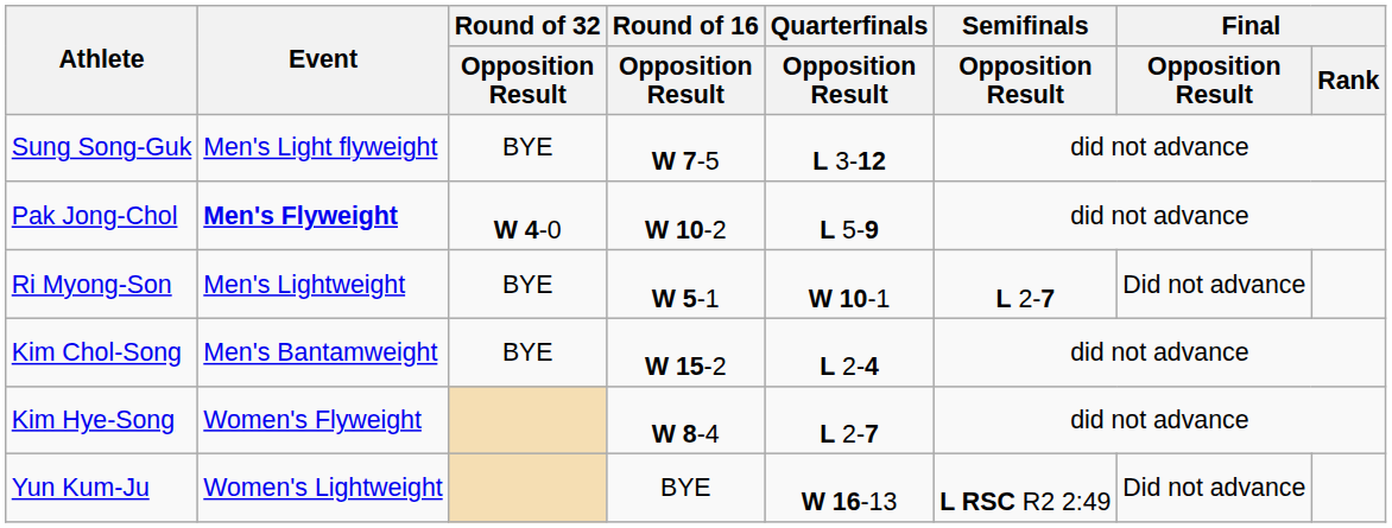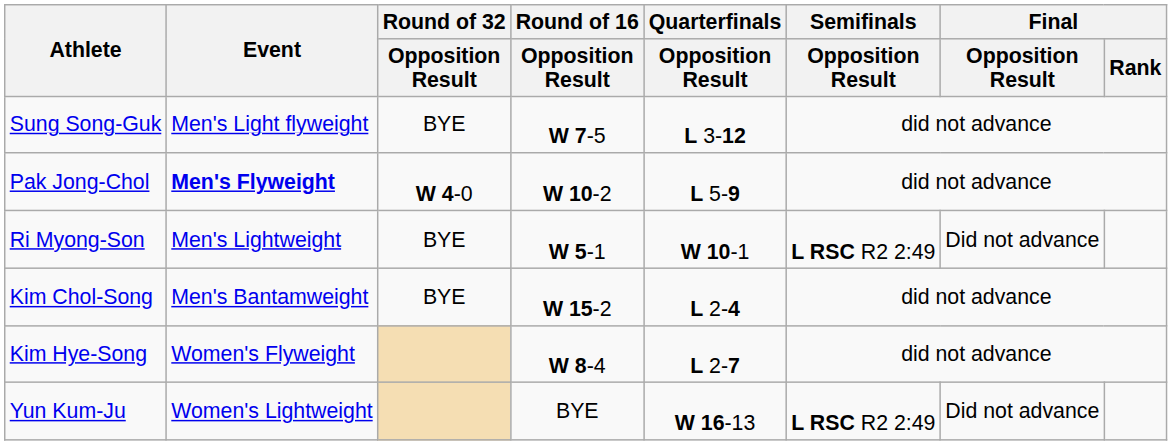 <table class=wikitable style="font-size:90%">
 <tr>
 <th rowspan=2>Athlete</th>
 <th rowspan=2>Event</th>
 <th>Round of 32</th>
 <th>Round of 16</th>
 <th>Quarterfinals</th>
 <th>Semifinals</th>
 <th colspan=2>Final</th>
 </tr>
 <tr>
 <th>Opposition<br>Result</th>
 <th>Opposition<br>Result</th>
 <th>Opposition<br>Result</th>
 <th>Opposition<br>Result</th>
 <th>Opposition<br>Result</th>
 <th>Rank</th>
 </tr>
 <tr>
 <td><a href='#'>Sung Song-Guk</a></td>
 <td><a href='#'>Men's Light flyweight</a></td>
 <td align=center>BYE</td>
 <td align=center><br><strong>W</strong> <strong>7</strong>-5</td>
 <td align=center><br><strong>L</strong> 3-<strong>12</strong></td>
 <td align=center colspan="7">did not advance</td>
 </tr>
 <tr>
 <td><a href='#'>Pak Jong-Chol</a></td>
 <td><strong><a href='#'>Men's Flyweight</a></strong></td>
 <td align=center><br><strong>W</strong> <strong>4</strong>-0</td>
 <td align=center><br><strong>W</strong> <strong>10</strong>-2</td>
 <td align=center><br><strong>L</strong> 5-<strong>9</strong></td>
 <td align=center colspan="7">did not advance</td>
 </tr>
 <tr>
 <td><a href='#'>Ri Myong-Son</a></td>
 <td><a href='#'>Men's Lightweight</a></td>
 <td align=center>BYE</td>
 <td align=center><br><strong>W</strong> <strong>5</strong>-1</td>
 <td align=center><br><strong>W</strong> <strong>10</strong>-1</td>
-<td align=center><br><strong>L</strong> 2-<strong>7</strong></td>
+<td align=center><br><strong>L RSC</strong> R2 2:49</td>
 <td align=center>Did not advance</td>
 <td align=center></td>
 </tr>
 <tr>
 <td><a href='#'>Kim Chol-Song</a></td>
 <td><a href='#'>Men's Bantamweight</a></td>
 <td align=center>BYE</td>
 <td align=center><br><strong>W</strong> <strong>15</strong>-2</td>
 <td align=center><br><strong>L</strong> 2-<strong>4</strong></td>
 <td align=center colspan="7">did not advance</td>
 </tr>
 <tr>
 <td><a href='#'>Kim Hye-Song</a></td>
 <td><a href='#'>Women's Flyweight</a></td>
 <td style="background:wheat;"></td>
 <td align=center><br><strong>W</strong> <strong>8</strong>-4</td>
 <td align=center><br><strong>L</strong> 2-<strong>7</strong></td>
 <td align=center colspan="7">did not advance</td>
 </tr>
 <tr>
 <td><a href='#'>Yun Kum-Ju</a></td>
 <td><a href='#'>Women's Lightweight</a></td>
 <td style="background:wheat;"></td>
 <td align=center>BYE</td>
 <td align=center><br><strong>W</strong> <strong>16</strong>-13</td>
 <td align=center><br><strong>L RSC</strong> R2 2:49</td>
 <td align=center>Did not advance</td>
 <td align=center></td>
 </tr>
 </table>
